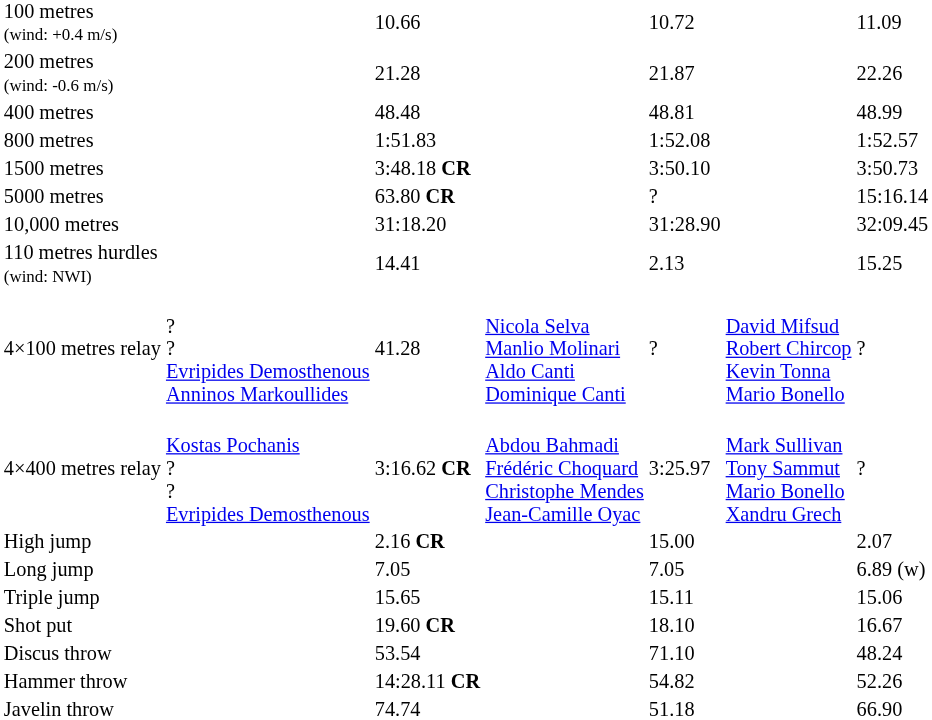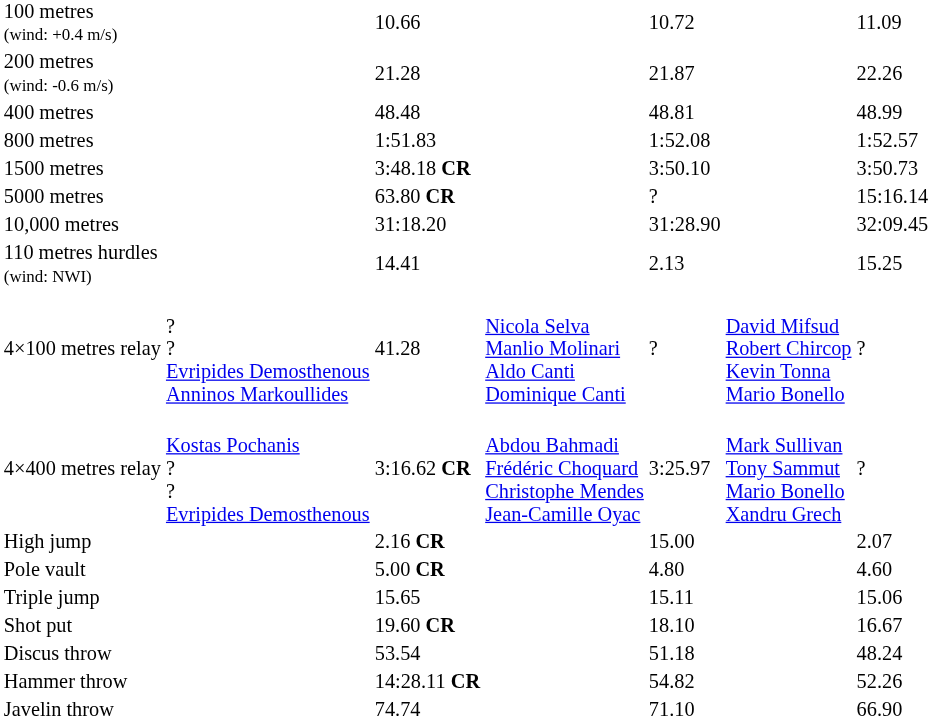 <table>
 <tr>
 <td>100 metres<br><small>(wind: +0.4 m/s)</small></td>
 <td></td>
 <td>10.66</td>
 <td></td>
 <td>10.72</td>
 <td></td>
 <td>11.09</td>
 </tr>
 <tr>
 <td>200 metres<br><small>(wind: -0.6 m/s)</small></td>
 <td></td>
 <td>21.28</td>
 <td></td>
 <td>21.87</td>
 <td></td>
 <td>22.26</td>
 </tr>
 <tr>
 <td>400 metres</td>
 <td></td>
 <td>48.48</td>
 <td></td>
 <td>48.81</td>
 <td></td>
 <td>48.99</td>
 </tr>
 <tr>
 <td>800 metres</td>
 <td></td>
 <td>1:51.83</td>
 <td></td>
 <td>1:52.08</td>
 <td></td>
 <td>1:52.57</td>
 </tr>
 <tr>
 <td>1500 metres</td>
 <td></td>
 <td>3:48.18 <strong>CR</strong></td>
 <td></td>
 <td>3:50.10</td>
 <td></td>
 <td>3:50.73</td>
 </tr>
 <tr>
 <td>5000 metres</td>
 <td></td>
 <td>63.80 <strong>CR</strong></td>
 <td></td>
 <td>?</td>
 <td></td>
 <td>15:16.14</td>
 </tr>
 <tr>
 <td>10,000 metres</td>
 <td></td>
 <td>31:18.20</td>
 <td></td>
 <td>31:28.90</td>
 <td></td>
 <td>32:09.45</td>
 </tr>
 <tr>
 <td>110 metres hurdles<br><small>(wind: NWI)</small></td>
 <td></td>
 <td>14.41</td>
 <td></td>
 <td>2.13</td>
 <td></td>
 <td>15.25</td>
 </tr>
 <tr>
 <td>4×100 metres relay</td>
 <td><br>?<br>?<br><a href='#'>Evripides Demosthenous</a><br><a href='#'>Anninos Markoullides</a></td>
 <td>41.28</td>
 <td><br><a href='#'>Nicola Selva</a><br><a href='#'>Manlio Molinari</a><br><a href='#'>Aldo Canti</a><br><a href='#'>Dominique Canti</a></td>
 <td>?</td>
 <td><br><a href='#'>David Mifsud</a><br><a href='#'>Robert Chircop</a><br><a href='#'>Kevin Tonna</a><br><a href='#'>Mario Bonello</a></td>
 <td>?</td>
 </tr>
 <tr>
 <td>4×400 metres relay</td>
 <td><br><a href='#'>Kostas Pochanis</a><br>?<br>?<br><a href='#'>Evripides Demosthenous</a></td>
 <td>3:16.62 <strong>CR</strong></td>
 <td><br><a href='#'>Abdou Bahmadi</a><br><a href='#'>Frédéric Choquard</a><br><a href='#'>Christophe Mendes</a><br><a href='#'>Jean-Camille Oyac</a></td>
 <td>3:25.97</td>
 <td><br><a href='#'>Mark Sullivan</a><br><a href='#'>Tony Sammut</a><br><a href='#'>Mario Bonello</a><br><a href='#'>Xandru Grech</a></td>
 <td>?</td>
 </tr>
 <tr>
 <td>High jump</td>
 <td></td>
 <td>2.16 <strong>CR</strong></td>
 <td></td>
 <td>15.00</td>
 <td></td>
 <td>2.07</td>
 </tr>
 <tr>
-<td>Long jump</td>
+<td>Pole vault</td>
 <td></td>
-<td>7.05</td>
+<td>5.00 <strong>CR</strong></td>
 <td></td>
-<td>7.05</td>
+<td>4.80</td>
 <td></td>
-<td>6.89 (w)</td>
+<td>4.60</td>
 </tr>
 <tr>
 <td>Triple jump</td>
 <td></td>
 <td>15.65</td>
 <td></td>
 <td>15.11</td>
 <td></td>
 <td>15.06</td>
 </tr>
 <tr>
 <td>Shot put</td>
 <td></td>
 <td>19.60 <strong>CR</strong></td>
 <td></td>
 <td>18.10</td>
 <td></td>
 <td>16.67</td>
 </tr>
 <tr>
 <td>Discus throw</td>
 <td></td>
 <td>53.54</td>
 <td></td>
-<td>71.10</td>
+<td>51.18</td>
 <td></td>
 <td>48.24</td>
 </tr>
 <tr>
 <td>Hammer throw</td>
 <td></td>
 <td>14:28.11 <strong>CR</strong></td>
 <td></td>
 <td>54.82</td>
 <td></td>
 <td>52.26</td>
 </tr>
 <tr>
 <td>Javelin throw</td>
 <td></td>
 <td>74.74</td>
 <td></td>
-<td>51.18</td>
+<td>71.10</td>
 <td></td>
 <td>66.90</td>
 </tr>
 </table>
